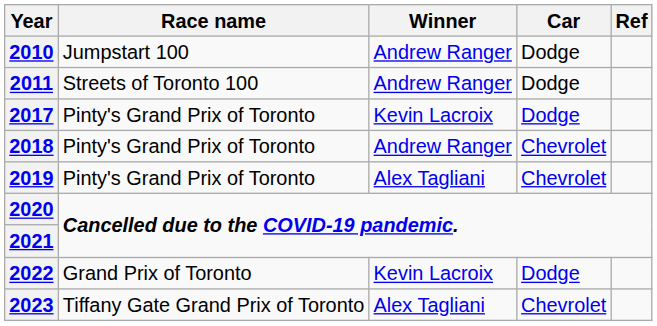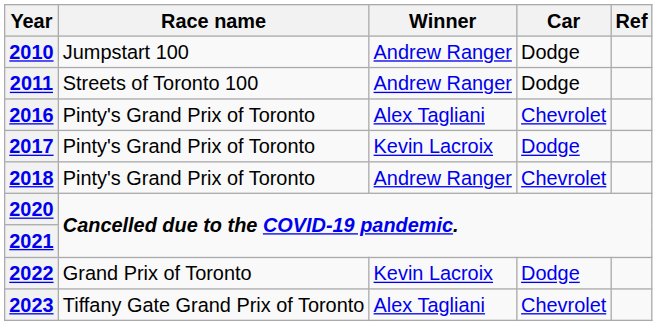 <table class="wikitable" style="font-size: 95%;">
 <tr>
 <th>Year</th>
 <th>Race name</th>
 <th>Winner</th>
 <th>Car</th>
 <th>Ref</th>
 </tr>
 <tr>
 <th><a href='#'>2010</a></th>
 <td>Jumpstart 100</td>
 <td> <a href='#'>Andrew Ranger</a></td>
 <td>Dodge</td>
 <td></td>
 </tr>
 <tr>
 <th><a href='#'>2011</a></th>
 <td>Streets of Toronto 100</td>
 <td> <a href='#'>Andrew Ranger</a></td>
 <td>Dodge</td>
 <td></td>
 </tr>
 <tr>
+<th><a href='#'>2016</a></th>
+<td>Pinty's Grand Prix of Toronto</td>
+<td> <a href='#'>Alex Tagliani</a></td>
+<td><a href='#'>Chevrolet</a></td>
+<td></td>
+</tr>
+<tr>
 <th><a href='#'>2017</a></th>
 <td>Pinty's Grand Prix of Toronto</td>
 <td> <a href='#'>Kevin Lacroix</a></td>
 <td><a href='#'>Dodge</a></td>
 <td></td>
 </tr>
 <tr>
 <th><a href='#'>2018</a></th>
 <td>Pinty's Grand Prix of Toronto</td>
 <td> <a href='#'>Andrew Ranger</a></td>
-<td><a href='#'>Chevrolet</a></td>
-<td></td>
-</tr>
-<tr>
-<th><a href='#'>2019</a></th>
-<td>Pinty's Grand Prix of Toronto</td>
-<td> <a href='#'>Alex Tagliani</a></td>
 <td><a href='#'>Chevrolet</a></td>
 <td></td>
 </tr>
 <tr>
 <th><a href='#'>2020</a></th>
 <td rowspan="2" colspan="4"><strong><em>Cancelled due to the <a href='#'>COVID-19 pandemic</a>.</em></strong></td>
 </tr>
 <tr>
 <th><a href='#'>2021</a></th>
 </tr>
 <tr>
 <th><a href='#'>2022</a></th>
 <td>Grand Prix of Toronto</td>
 <td> <a href='#'>Kevin Lacroix</a></td>
 <td><a href='#'>Dodge</a></td>
 <td></td>
 </tr>
 <tr>
 <th><a href='#'>2023</a></th>
 <td>Tiffany Gate Grand Prix of Toronto</td>
 <td> <a href='#'>Alex Tagliani</a></td>
 <td><a href='#'>Chevrolet</a></td>
 <td></td>
 </tr>
 </table>
